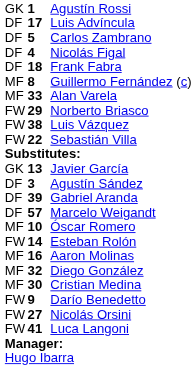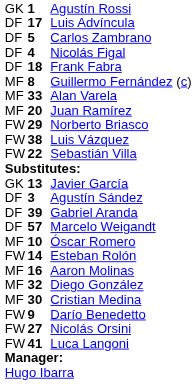 <table style="font-size:90%; margin:0.2em auto;" cellspacing="0" cellpadding="0">
 <tr>
 <th width="25"></th>
 <th width="25"></th>
 </tr>
 <tr>
 <td>GK</td>
 <td><strong>1</strong></td>
 <td> <a href='#'>Agustín Rossi</a></td>
 </tr>
 <tr>
 <td>DF</td>
 <td><strong>17</strong></td>
 <td> <a href='#'>Luis Advíncula</a></td>
 <td></td>
 </tr>
 <tr>
 <td>DF</td>
 <td><strong>5</strong></td>
 <td> <a href='#'>Carlos Zambrano</a></td>
 <td></td>
 <td></td>
 </tr>
 <tr>
 <td>DF</td>
 <td><strong>4</strong></td>
 <td> <a href='#'>Nicolás Figal</a></td>
 <td></td>
 </tr>
 <tr>
 <td>DF</td>
 <td><strong>18</strong></td>
 <td> <a href='#'>Frank Fabra</a></td>
 <td></td>
 </tr>
 <tr>
 <td>MF</td>
 <td><strong>8</strong></td>
 <td> <a href='#'>Guillermo Fernández</a> (<a href='#'>c</a>)</td>
 <td></td>
 <td></td>
 </tr>
 <tr>
 <td>MF</td>
 <td><strong>33</strong></td>
 <td> <a href='#'>Alan Varela</a></td>
+<td></td>
+</tr>
+<tr>
+<td>MF</td>
+<td><strong>20</strong></td>
+<td> <a href='#'>Juan Ramírez</a></td>
+<td></td>
 <td></td>
 </tr>
 <tr>
 <td>FW</td>
 <td><strong>29</strong></td>
 <td> <a href='#'>Norberto Briasco</a></td>
 <td></td>
 <td></td>
 </tr>
 <tr>
 <td>FW</td>
 <td><strong>38</strong></td>
 <td> <a href='#'>Luis Vázquez</a></td>
 <td></td>
 <td></td>
 </tr>
 <tr>
 <td>FW</td>
 <td><strong>22</strong></td>
 <td> <a href='#'>Sebastián Villa</a></td>
 <td></td>
 </tr>
 <tr>
 <td colspan=3><strong>Substitutes:</strong></td>
 </tr>
 <tr>
 <td>GK</td>
 <td><strong>13</strong></td>
 <td> <a href='#'>Javier García</a></td>
 </tr>
 <tr>
 <td>DF</td>
 <td><strong>3</strong></td>
 <td> <a href='#'>Agustín Sández</a></td>
 <td></td>
 <td></td>
 </tr>
 <tr>
 <td>DF</td>
 <td><strong>39</strong></td>
 <td> <a href='#'>Gabriel Aranda</a></td>
 </tr>
 <tr>
 <td>DF</td>
 <td><strong>57</strong></td>
 <td> <a href='#'>Marcelo Weigandt</a></td>
 </tr>
 <tr>
 <td>MF</td>
 <td><strong>10</strong></td>
 <td> <a href='#'>Óscar Romero</a></td>
 <td></td>
 <td></td>
 </tr>
 <tr>
 <td>FW</td>
 <td><strong>14</strong></td>
 <td> <a href='#'>Esteban Rolón</a></td>
 </tr>
 <tr>
 <td>MF</td>
 <td><strong>16</strong></td>
 <td> <a href='#'>Aaron Molinas</a></td>
 </tr>
 <tr>
 <td>MF</td>
 <td><strong>32</strong></td>
 <td> <a href='#'>Diego González</a></td>
 <td></td>
 </tr>
 <tr>
 <td>MF</td>
 <td><strong>30</strong></td>
 <td> <a href='#'>Cristian Medina</a></td>
 <td></td>
 <td></td>
 </tr>
 <tr>
 <td>FW</td>
 <td><strong>9</strong></td>
 <td> <a href='#'>Darío Benedetto</a></td>
 <td></td>
 <td></td>
 </tr>
 <tr>
 <td>FW</td>
 <td><strong>27</strong></td>
 <td> <a href='#'>Nicolás Orsini</a></td>
 </tr>
 <tr>
 <td>FW</td>
 <td><strong>41</strong></td>
 <td> <a href='#'>Luca Langoni</a></td>
 <td></td>
 <td></td>
 </tr>
 <tr>
 <td colspan=3><strong>Manager:</strong></td>
 </tr>
 <tr>
 <td colspan="4"> <a href='#'>Hugo Ibarra</a> </td>
 </tr>
 </table>
